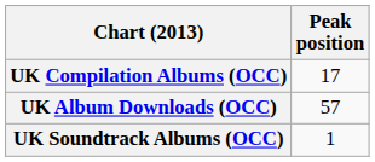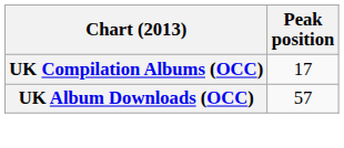 <table class="wikitable sortable plainrowheaders" style="text-align:center">
 <tr>
 <th scope="col">Chart (2013)</th>
 <th scope="col">Peak<br>position</th>
 </tr>
 <tr>
 <th scope="row">UK <a href='#'>Compilation Albums</a> (<a href='#'>OCC</a>)</th>
 <td>17</td>
 </tr>
 <tr>
 <th scope="row">UK <a href='#'>Album Downloads</a> (<a href='#'>OCC</a>)</th>
 <td>57</td>
 </tr>
-<tr>
-<th scope="row">UK Soundtrack Albums (<a href='#'>OCC</a>)</th>
-<td>1</td>
-</tr>
 </table>
